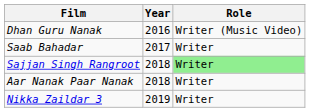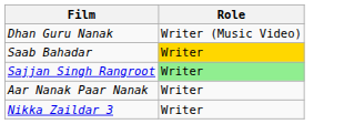 <table class="wikitable">
 <tr>
 <th>Film</th>
-<th>Year</th>
 <th>Role</th>
 </tr>
 <tr>
 <td><em>Dhan Guru Nanak</em></td>
-<td>2016</td>
 <td>Writer (Music Video)</td>
 </tr>
 <tr>
 <td><em>Saab Bahadar</em></td>
-<td>2017</td>
-<td>Writer</td>
+<td style="background: gold;">Writer</td>
 </tr>
 <tr>
 <td><em><a href='#'>Sajjan Singh Rangroot</a></em></td>
-<td>2018</td>
 <td style="background: lightgreen;">Writer</td>
 </tr>
 <tr>
 <td><em>Aar Nanak Paar Nanak</em></td>
-<td>2018</td>
 <td>Writer</td>
 </tr>
 <tr>
 <td><em><a href='#'>Nikka Zaildar 3</a></em></td>
-<td>2019</td>
 <td>Writer</td>
 </tr>
 </table>
